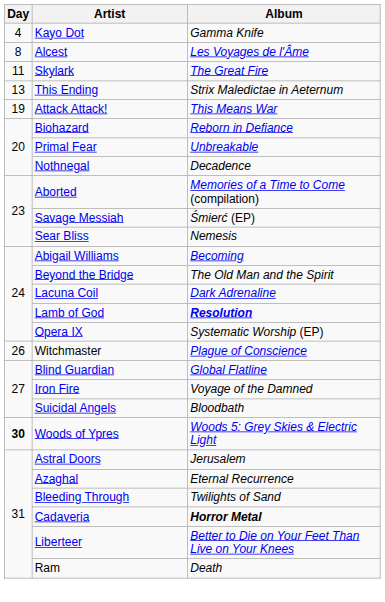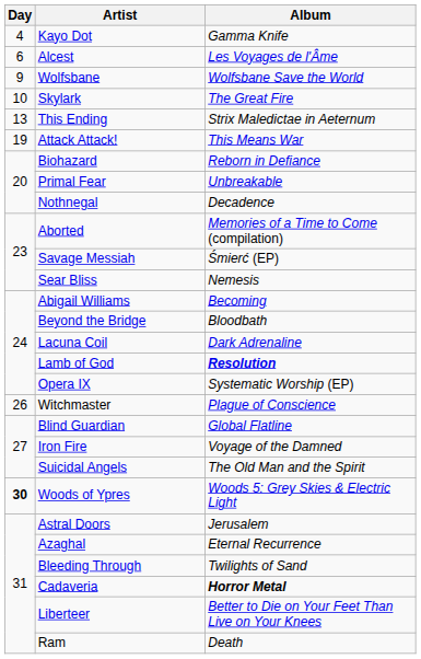 <table class="wikitable">
 <tr>
 <th style="width:20px;">Day</th>
 <th style="width:200px;">Artist</th>
 <th style="width:250px;">Album</th>
 </tr>
 <tr>
 <td style="text-align:center;">4</td>
 <td><a href='#'>Kayo Dot</a></td>
 <td><em>Gamma Knife</em></td>
 </tr>
 <tr>
-<td style="text-align:center;">8</td>
+<td style="text-align:center;">6</td>
 <td><a href='#'>Alcest</a></td>
 <td><em><a href='#'>Les Voyages de l'Âme</a></em></td>
 </tr>
 <tr>
-<td style="text-align:center;">11</td>
+<td style="text-align:center;">9</td>
+<td><a href='#'>Wolfsbane</a></td>
+<td><em><a href='#'>Wolfsbane Save the World</a></em></td>
+</tr>
+<tr>
+<td style="text-align:center;">10</td>
 <td><a href='#'>Skylark</a></td>
 <td><em><a href='#'>The Great Fire</a></em></td>
 </tr>
 <tr>
 <td style="text-align:center;">13</td>
 <td><a href='#'>This Ending</a></td>
 <td><em>Strix Maledictae in Aeternum</em></td>
 </tr>
 <tr>
 <td style="text-align:center;">19</td>
 <td><a href='#'>Attack Attack!</a></td>
 <td><em><a href='#'>This Means War</a></em></td>
 </tr>
 <tr>
 <td style="text-align:center;" rowspan="3">20</td>
 <td><a href='#'>Biohazard</a></td>
 <td><em><a href='#'>Reborn in Defiance</a></em></td>
 </tr>
 <tr>
 <td><a href='#'>Primal Fear</a></td>
 <td><em><a href='#'>Unbreakable</a></em></td>
 </tr>
 <tr>
 <td><a href='#'>Nothnegal</a></td>
 <td><em>Decadence</em></td>
 </tr>
 <tr>
 <td style="text-align:center;" rowspan="3">23</td>
 <td><a href='#'>Aborted</a></td>
 <td><em><a href='#'>Memories of a Time to Come</a></em> (compilation)</td>
 </tr>
 <tr>
 <td><a href='#'>Savage Messiah</a></td>
 <td><em>Śmierć</em> (EP)</td>
 </tr>
 <tr>
 <td><a href='#'>Sear Bliss</a></td>
 <td><em>Nemesis</em></td>
 </tr>
 <tr>
 <td style="text-align:center;" rowspan="5">24</td>
 <td><a href='#'>Abigail Williams</a></td>
 <td><em><a href='#'>Becoming</a></em></td>
 </tr>
 <tr>
 <td><a href='#'>Beyond the Bridge</a></td>
-<td><em>The Old Man and the Spirit</em></td>
+<td><em>Bloodbath</em></td>
 </tr>
 <tr>
 <td><a href='#'>Lacuna Coil</a></td>
 <td><em><a href='#'>Dark Adrenaline</a></em></td>
 </tr>
 <tr>
 <td><a href='#'>Lamb of God</a></td>
 <td><strong><em><a href='#'>Resolution</a></em></strong></td>
 </tr>
 <tr>
 <td><a href='#'>Opera IX</a></td>
 <td><em>Systematic Worship</em> (EP)</td>
 </tr>
 <tr>
 <td style="text-align:center;">26</td>
 <td>Witchmaster</td>
 <td><em><a href='#'>Plague of Conscience</a></em></td>
 </tr>
 <tr>
 <td style="text-align:center;" rowspan="3">27</td>
 <td><a href='#'>Blind Guardian</a></td>
 <td><em><a href='#'>Global Flatline</a></em></td>
 </tr>
 <tr>
 <td><a href='#'>Iron Fire</a></td>
 <td><em>Voyage of the Damned</em></td>
 </tr>
 <tr>
 <td><a href='#'>Suicidal Angels</a></td>
-<td><em>Bloodbath</em></td>
+<td><em>The Old Man and the Spirit</em></td>
 </tr>
 <tr>
 <td style="text-align:center;"><strong>30</strong></td>
 <td><a href='#'>Woods of Ypres</a></td>
 <td><em><a href='#'>Woods 5: Grey Skies & Electric Light</a></em></td>
 </tr>
 <tr>
 <td style="text-align:center;" rowspan="6">31</td>
 <td><a href='#'>Astral Doors</a></td>
 <td><em>Jerusalem</em></td>
 </tr>
 <tr>
 <td><a href='#'>Azaghal</a></td>
 <td><em>Eternal Recurrence</em></td>
 </tr>
 <tr>
 <td><a href='#'>Bleeding Through</a></td>
 <td><em>Twilights of Sand</em></td>
 </tr>
 <tr>
 <td><a href='#'>Cadaveria</a></td>
 <td><strong><em>Horror Metal</em></strong></td>
 </tr>
 <tr>
 <td><a href='#'>Liberteer</a></td>
 <td><em><a href='#'>Better to Die on Your Feet Than Live on Your Knees</a></em></td>
 </tr>
 <tr>
 <td>Ram</td>
 <td><em>Death</em></td>
 </tr>
 </table>
